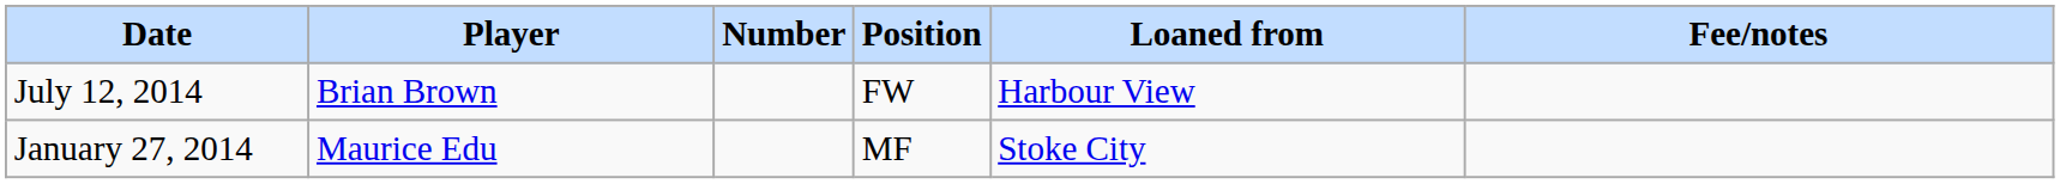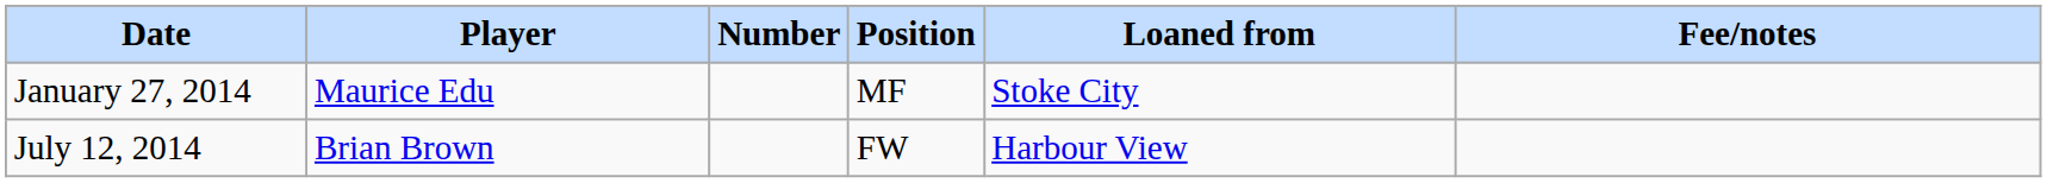 <table class="wikitable" style="text-align:left; font-size:95%;">
 <tr>
 <th style="background:#c2ddff; width:125px;">Date</th>
 <th style="background:#c2ddff; width:170px;">Player</th>
 <th style="background:#c2ddff; width:50px;">Number</th>
 <th style="background:#c2ddff; width:50px;">Position</th>
 <th style="background:#c2ddff; width:200px;">Loaned from</th>
 <th style="background:#c2ddff; width:250px;">Fee/notes</th>
 </tr>
 <tr>
+<td>January 27, 2014</td>
+<td> <a href='#'>Maurice Edu</a></td>
+<td></td>
+<td>MF</td>
+<td> <a href='#'>Stoke City</a></td>
+<td></td>
+</tr>
+<tr>
 <td>July 12, 2014</td>
 <td> <a href='#'>Brian Brown</a></td>
 <td></td>
 <td>FW</td>
 <td> <a href='#'>Harbour View</a></td>
 <td></td>
 </tr>
-<tr>
-<td>January 27, 2014</td>
-<td> <a href='#'>Maurice Edu</a></td>
-<td></td>
-<td>MF</td>
-<td> <a href='#'>Stoke City</a></td>
-<td></td>
-</tr>
 </table>
